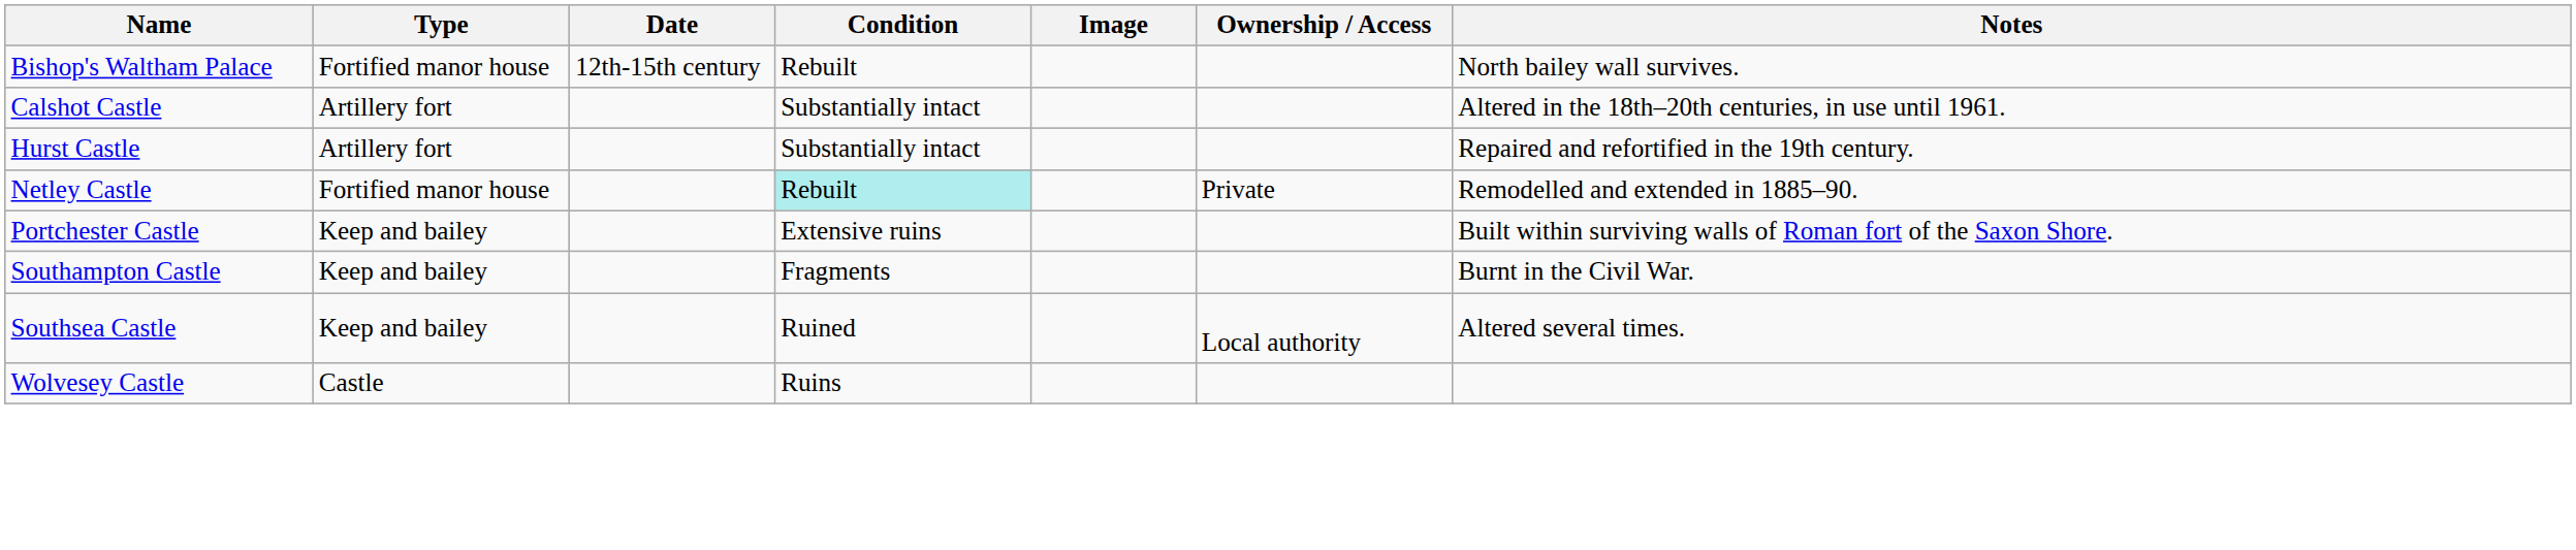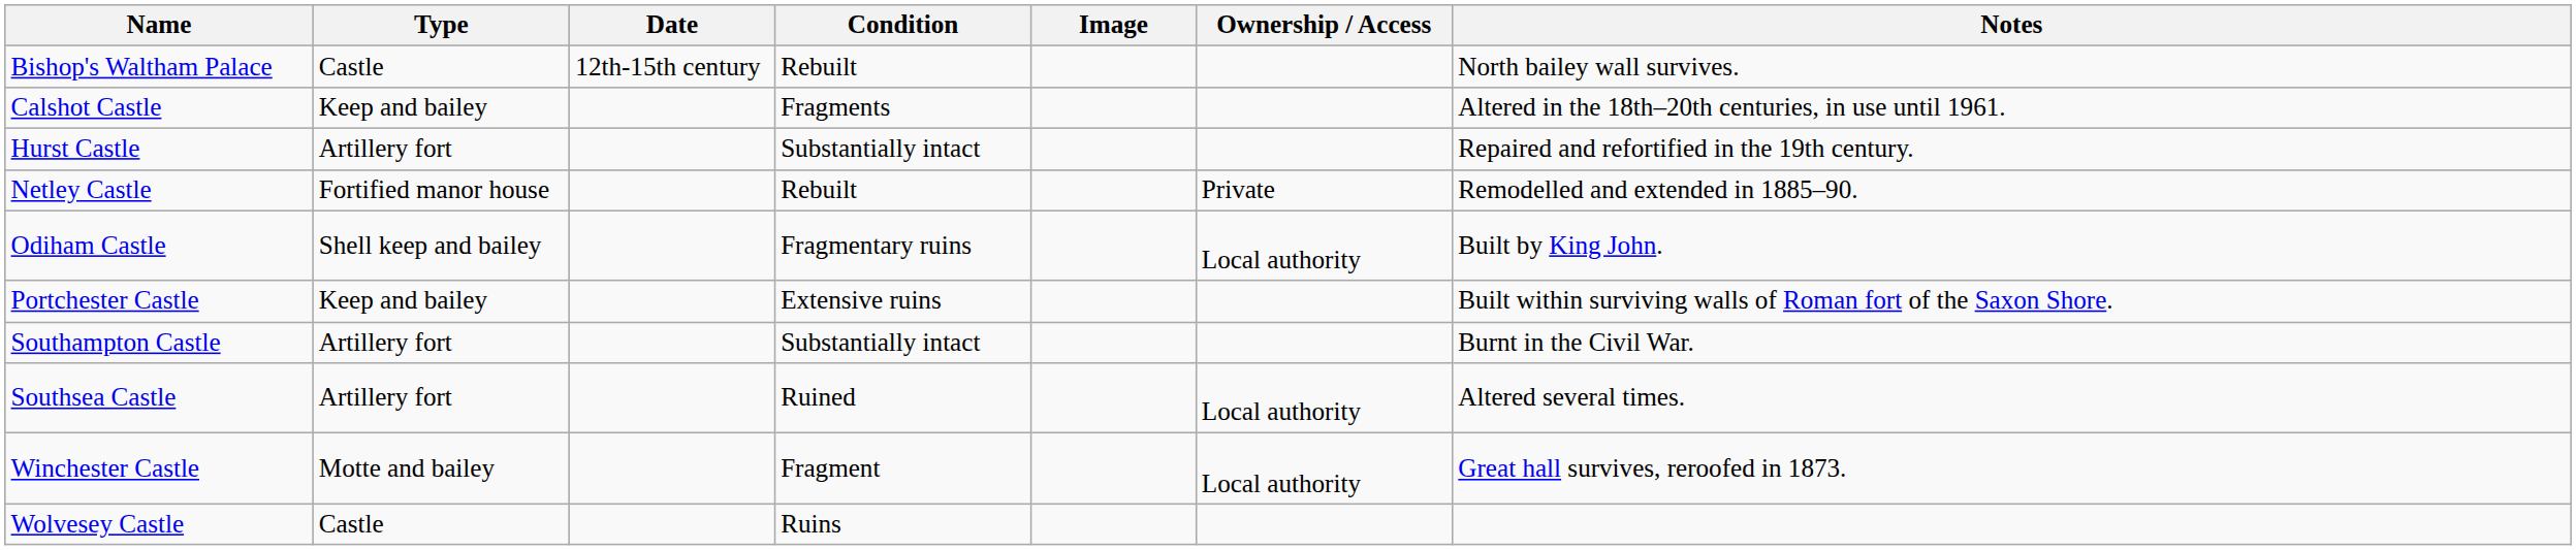 <table class="wikitable sortable sticky-header" width="100%">
 <tr>
 <th width="12%">Name</th>
 <th width="10%">Type</th>
 <th width="8%">Date</th>
 <th width="10%">Condition</th>
 <th class="unsortable" width="94">Image</th>
 <th width="10%">Ownership / Access</th>
 <th class="unsortable">Notes</th>
 </tr>
 <tr>
 <td><a href='#'>Bishop's Waltham Palace</a></td>
-<td>Fortified manor house</td>
+<td>Castle</td>
 <td>12th-15th century</td>
 <td>Rebuilt</td>
 <td></td>
 <td></td>
 <td>North bailey wall survives.</td>
 </tr>
 <tr>
 <td><a href='#'>Calshot Castle</a></td>
-<td>Artillery fort</td>
+<td>Keep and bailey</td>
 <td></td>
-<td>Substantially intact</td>
+<td>Fragments</td>
 <td></td>
 <td></td>
 <td>Altered in the 18th–20th centuries, in use until 1961.</td>
 </tr>
 <tr>
 <td><a href='#'>Hurst Castle</a></td>
 <td>Artillery fort</td>
 <td></td>
 <td>Substantially intact</td>
 <td></td>
 <td></td>
 <td>Repaired and refortified in the 19th century.</td>
 </tr>
 <tr>
 <td><a href='#'>Netley Castle</a></td>
 <td>Fortified manor house</td>
 <td></td>
-<td style="background: paleturquoise;">Rebuilt</td>
+<td>Rebuilt</td>
 <td></td>
 <td>Private</td>
 <td>Remodelled and extended in 1885–90.</td>
+</tr>
+<tr>
+<td><a href='#'>Odiham Castle</a></td>
+<td>Shell keep and bailey</td>
+<td></td>
+<td>Fragmentary ruins</td>
+<td></td>
+<td><br>Local authority</td>
+<td>Built by <a href='#'>King John</a>.</td>
 </tr>
 <tr>
 <td><a href='#'>Portchester Castle</a></td>
 <td>Keep and bailey</td>
 <td></td>
 <td>Extensive ruins</td>
 <td></td>
 <td></td>
 <td>Built within surviving walls of <a href='#'>Roman fort</a> of the <a href='#'>Saxon Shore</a>.</td>
 </tr>
 <tr>
 <td><a href='#'>Southampton Castle</a></td>
-<td>Keep and bailey</td>
+<td>Artillery fort</td>
 <td></td>
-<td>Fragments</td>
+<td>Substantially intact</td>
 <td></td>
 <td></td>
 <td>Burnt in the Civil War.</td>
 </tr>
 <tr>
 <td><a href='#'>Southsea Castle</a></td>
-<td>Keep and bailey</td>
+<td>Artillery fort</td>
 <td></td>
 <td>Ruined</td>
 <td></td>
 <td><br>Local authority</td>
 <td>Altered several times.</td>
+</tr>
+<tr>
+<td><a href='#'>Winchester Castle</a></td>
+<td>Motte and bailey</td>
+<td></td>
+<td>Fragment</td>
+<td></td>
+<td><br>Local authority</td>
+<td><a href='#'>Great hall</a> survives, reroofed in 1873.</td>
 </tr>
 <tr>
 <td><a href='#'>Wolvesey Castle</a></td>
 <td>Castle</td>
 <td></td>
 <td>Ruins</td>
 <td></td>
 <td></td>
 <td></td>
 </tr>
 </table>
